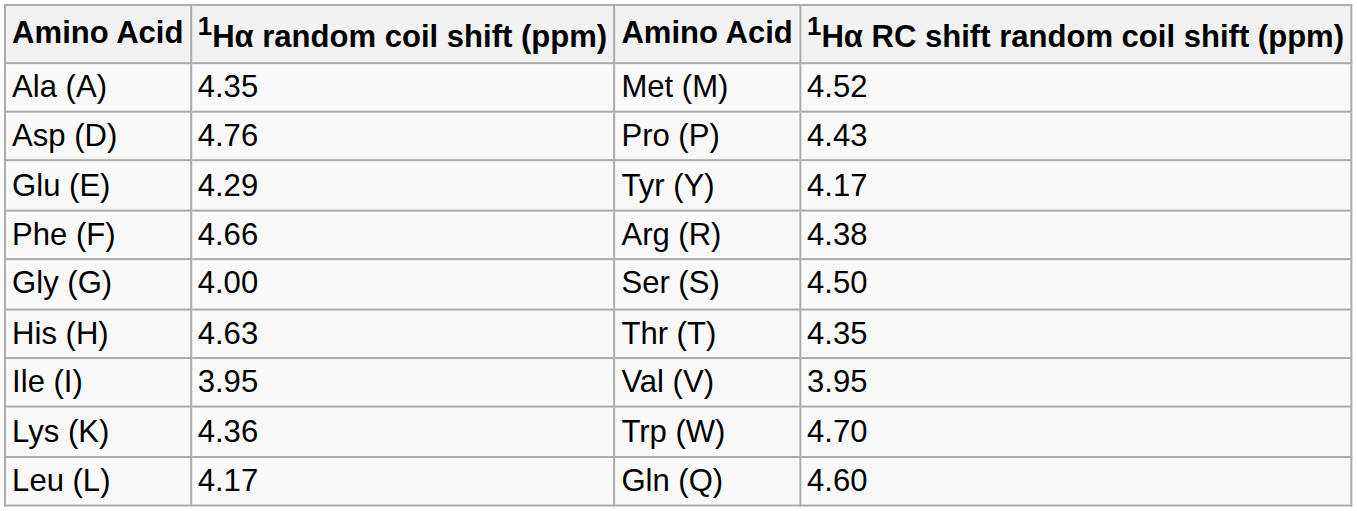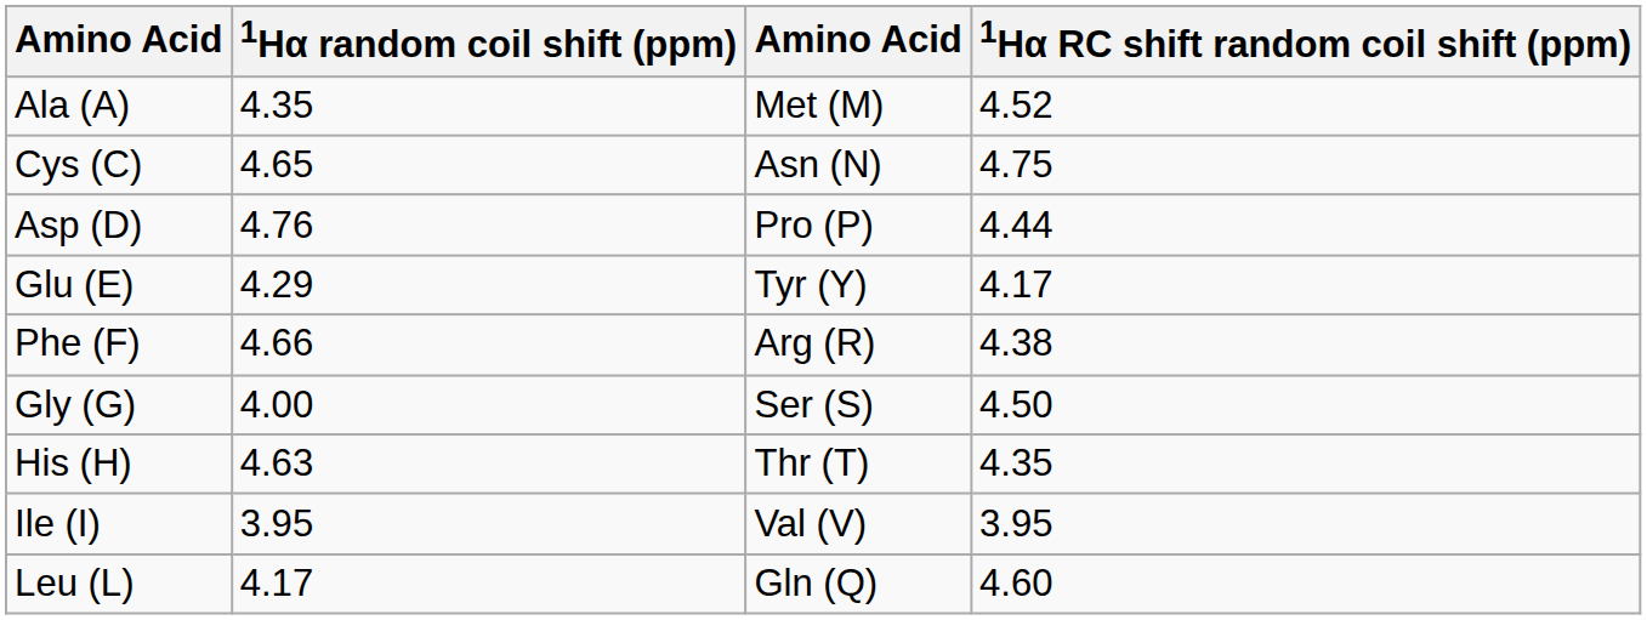 <table class="wikitable">
 <tr>
 <th>Amino Acid</th>
 <th><sup>1</sup>Hα random coil shift (ppm)</th>
 <th>Amino Acid</th>
 <th><sup>1</sup>Hα RC shift  random coil shift (ppm)</th>
 </tr>
 <tr>
 <td>Ala (A)</td>
 <td>4.35</td>
 <td>Met (M)</td>
 <td>4.52</td>
 </tr>
 <tr>
+<td>Cys (C)</td>
+<td>4.65</td>
+<td>Asn (N)</td>
+<td>4.75</td>
+</tr>
+<tr>
 <td>Asp (D)</td>
 <td>4.76</td>
 <td>Pro (P)</td>
-<td>4.43</td>
+<td>4.44</td>
 </tr>
 <tr>
 <td>Glu (E)</td>
 <td>4.29</td>
 <td>Tyr (Y)</td>
 <td>4.17</td>
 </tr>
 <tr>
 <td>Phe (F)</td>
 <td>4.66</td>
 <td>Arg (R)</td>
 <td>4.38</td>
 </tr>
 <tr>
 <td>Gly (G)</td>
 <td>4.00</td>
 <td>Ser (S)</td>
 <td>4.50</td>
 </tr>
 <tr>
 <td>His (H)</td>
 <td>4.63</td>
 <td>Thr (T)</td>
 <td>4.35</td>
 </tr>
 <tr>
 <td>Ile (I)</td>
 <td>3.95</td>
 <td>Val (V)</td>
 <td>3.95</td>
 </tr>
 <tr>
-<td>Lys (K)</td>
-<td>4.36</td>
-<td>Trp (W)</td>
-<td>4.70</td>
-</tr>
-<tr>
 <td>Leu (L)</td>
 <td>4.17</td>
 <td>Gln (Q)</td>
 <td>4.60</td>
 </tr>
 </table>
